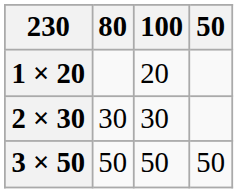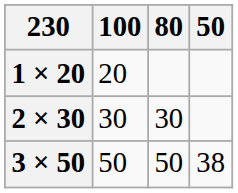 <table class="wikitable">
 <tr>
 <th>230</th>
+<th>100</th>
 <th>80</th>
-<th>100</th>
 <th>50</th>
 </tr>
 <tr>
 <th>1 × 20</th>
+<td>20</td>
 <td></td>
-<td>20</td>
 <td></td>
 </tr>
 <tr>
 <th>2 × 30</th>
 <td>30</td>
 <td>30</td>
 <td></td>
 </tr>
 <tr>
 <th>3 × 50</th>
 <td>50</td>
 <td>50</td>
-<td>50</td>
+<td>38</td>
 </tr>
 </table>
